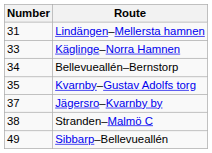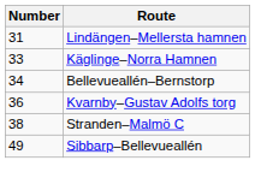 <table class="wikitable">
 <tr>
 <th>Number</th>
 <th>Route</th>
 </tr>
 <tr>
 <td>31</td>
 <td><a href='#'>Lindängen</a>–<a href='#'>Mellersta hamnen</a></td>
 </tr>
 <tr>
 <td>33</td>
 <td><a href='#'>Käglinge</a>–<a href='#'>Norra Hamnen</a></td>
 </tr>
 <tr>
 <td>34</td>
 <td>Bellevueallén–Bernstorp</td>
 </tr>
 <tr>
-<td>35</td>
+<td>36</td>
 <td><a href='#'>Kvarnby</a>–<a href='#'>Gustav Adolfs torg</a></td>
-</tr>
-<tr>
-<td>37</td>
-<td><a href='#'>Jägersro</a>–<a href='#'>Kvarnby by</a></td>
 </tr>
 <tr>
 <td>38</td>
 <td>Stranden–<a href='#'>Malmö C</a></td>
 </tr>
 <tr>
 <td>49</td>
 <td><a href='#'>Sibbarp</a>–Bellevueallén</td>
 </tr>
 </table>
